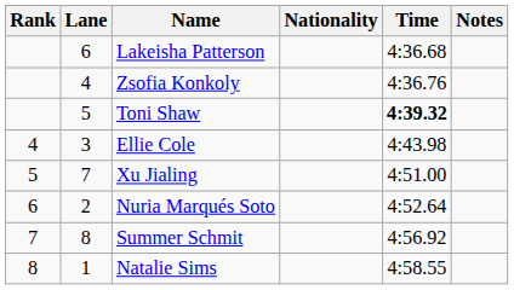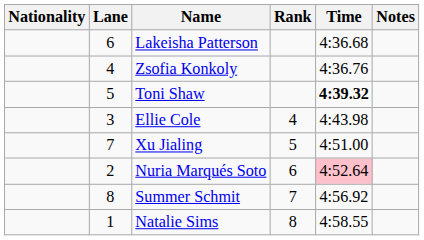 <table class="wikitable sortable" style="text-align:center">
 <tr>
-<th>Rank</th>
+<th>Nationality</th>
 <th>Lane</th>
 <th>Name</th>
-<th>Nationality</th>
+<th>Rank</th>
 <th>Time</th>
 <th>Notes</th>
 </tr>
 <tr>
-<td></td>
+<td align="left"></td>
 <td>6</td>
 <td align="left"><a href='#'>Lakeisha Patterson</a></td>
-<td align="left"></td>
+<td></td>
 <td>4:36.68</td>
 <td></td>
 </tr>
 <tr>
-<td></td>
+<td align=left></td>
 <td>4</td>
 <td align="left"><a href='#'>Zsofia Konkoly</a></td>
-<td align=left></td>
+<td></td>
 <td>4:36.76</td>
 <td></td>
 </tr>
 <tr>
-<td></td>
+<td align=left></td>
 <td>5</td>
 <td align="left"><a href='#'>Toni Shaw</a></td>
-<td align=left></td>
+<td></td>
 <td><strong>4:39.32</strong></td>
 <td></td>
 </tr>
 <tr>
-<td>4</td>
+<td align=left></td>
 <td>3</td>
 <td align="left"><a href='#'>Ellie Cole</a></td>
-<td align=left></td>
+<td>4</td>
 <td>4:43.98</td>
 <td></td>
 </tr>
 <tr>
-<td>5</td>
+<td align="left"></td>
 <td>7</td>
 <td align="left"><a href='#'>Xu Jialing</a></td>
-<td align="left"></td>
+<td>5</td>
 <td>4:51.00</td>
 <td></td>
 </tr>
 <tr>
-<td>6</td>
+<td align=left></td>
 <td>2</td>
 <td align="left"><a href='#'>Nuria Marqués Soto</a></td>
-<td align=left></td>
-<td>4:52.64</td>
+<td>6</td>
+<td style="background: pink;">4:52.64</td>
 <td></td>
 </tr>
 <tr>
-<td>7</td>
+<td align="left"></td>
 <td>8</td>
 <td align="left"><a href='#'>Summer Schmit</a></td>
-<td align="left"></td>
+<td>7</td>
 <td>4:56.92</td>
 <td></td>
 </tr>
 <tr>
-<td>8</td>
+<td align=left></td>
 <td>1</td>
 <td align="left"><a href='#'>Natalie Sims</a></td>
-<td align=left></td>
+<td>8</td>
 <td>4:58.55</td>
 <td></td>
 </tr>
 </table>
